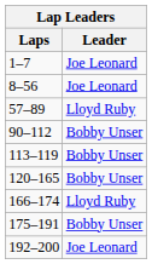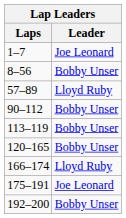 <table class="wikitable">
 <tr>
 <th colspan=2>Lap Leaders</th>
 </tr>
 <tr>
 <th>Laps</th>
 <th>Leader</th>
 </tr>
 <tr>
 <td>1–7</td>
 <td><a href='#'>Joe Leonard</a></td>
 </tr>
 <tr>
 <td>8–56</td>
-<td><a href='#'>Joe Leonard</a></td>
+<td><a href='#'>Bobby Unser</a></td>
 </tr>
 <tr>
 <td>57–89</td>
 <td><a href='#'>Lloyd Ruby</a></td>
 </tr>
 <tr>
 <td>90–112</td>
 <td><a href='#'>Bobby Unser</a></td>
 </tr>
 <tr>
 <td>113–119</td>
 <td><a href='#'>Bobby Unser</a></td>
 </tr>
 <tr>
 <td>120–165</td>
 <td><a href='#'>Bobby Unser</a></td>
 </tr>
 <tr>
 <td>166–174</td>
 <td><a href='#'>Lloyd Ruby</a></td>
 </tr>
 <tr>
 <td>175–191</td>
-<td><a href='#'>Bobby Unser</a></td>
+<td><a href='#'>Joe Leonard</a></td>
 </tr>
 <tr>
 <td>192–200</td>
-<td><a href='#'>Joe Leonard</a></td>
+<td><a href='#'>Bobby Unser</a></td>
 </tr>
 </table>
